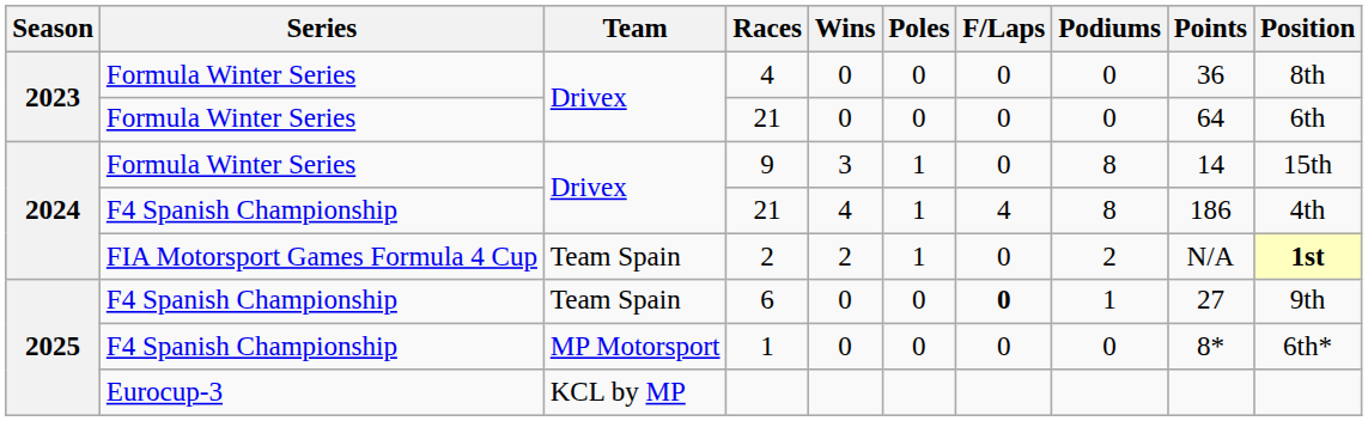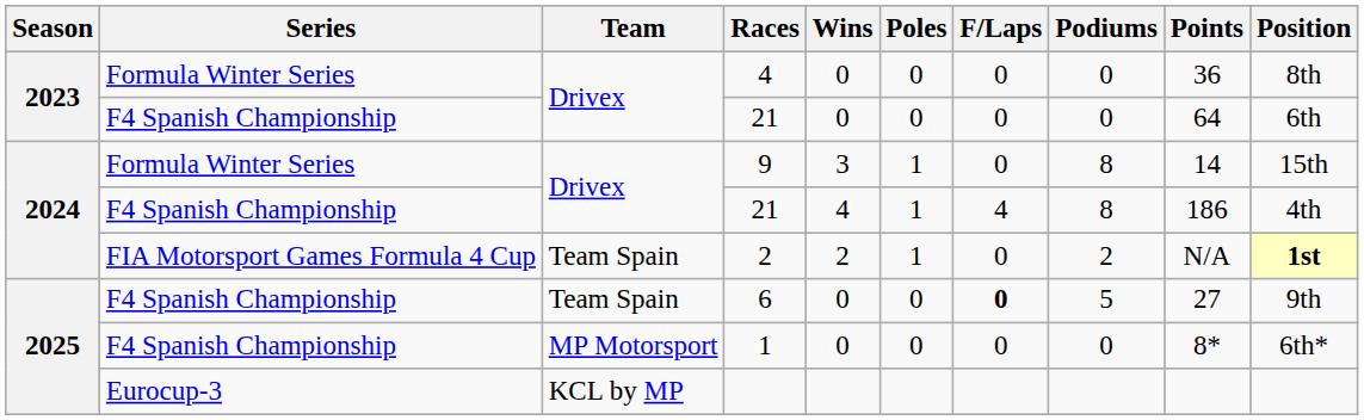 <table class="wikitable" style="font-size: 90%; text-align:center">
 <tr>
 <th>Season</th>
 <th>Series</th>
 <th>Team</th>
 <th>Races</th>
 <th>Wins</th>
 <th>Poles</th>
 <th>F/Laps</th>
 <th>Podiums</th>
 <th>Points</th>
 <th>Position</th>
 </tr>
 <tr>
 <th rowspan="2">2023</th>
 <td align=left><a href='#'>Formula Winter Series</a></td>
 <td rowspan="2" align=left><a href='#'>Drivex</a></td>
 <td>4</td>
 <td>0</td>
 <td>0</td>
 <td>0</td>
 <td>0</td>
 <td>36</td>
 <td>8th</td>
 </tr>
 <tr>
-<td align=left><a href='#'>Formula Winter Series</a></td>
+<td align=left><a href='#'>F4 Spanish Championship</a></td>
 <td>21</td>
 <td>0</td>
 <td>0</td>
 <td>0</td>
 <td>0</td>
 <td>64</td>
 <td>6th</td>
 </tr>
 <tr>
 <th rowspan="3">2024</th>
 <td align=left><a href='#'>Formula Winter Series</a></td>
 <td rowspan="2" align=left><a href='#'>Drivex</a></td>
 <td>9</td>
 <td>3</td>
 <td>1</td>
 <td>0</td>
 <td>8</td>
 <td>14</td>
 <td>15th</td>
 </tr>
 <tr>
 <td align=left><a href='#'>F4 Spanish Championship</a></td>
 <td>21</td>
 <td>4</td>
 <td>1</td>
 <td>4</td>
 <td>8</td>
 <td>186</td>
 <td>4th</td>
 </tr>
 <tr>
 <td align=left nowrap><a href='#'>FIA Motorsport Games Formula 4 Cup</a></td>
 <td align=left nowrap>Team Spain</td>
 <td>2</td>
 <td>2</td>
 <td>1</td>
 <td>0</td>
 <td>2</td>
 <td>N/A</td>
 <td style="background:#FFFFBF;"><strong>1st</strong></td>
 </tr>
 <tr>
 <th rowspan="3">2025</th>
 <td align=left><a href='#'>F4 Spanish Championship</a></td>
 <td align=left nowrap>Team Spain</td>
 <td>6</td>
 <td>0</td>
 <td>0</td>
 <td><strong>0</strong></td>
-<td>1</td>
+<td>5</td>
 <td>27</td>
 <td>9th</td>
 </tr>
 <tr>
 <td align="left"><a href='#'>F4 Spanish Championship</a></td>
 <td align="left"><a href='#'>MP Motorsport</a></td>
 <td>1</td>
 <td>0</td>
 <td>0</td>
 <td>0</td>
 <td>0</td>
 <td>8*</td>
 <td>6th*</td>
 </tr>
 <tr>
 <td align=left><a href='#'>Eurocup-3</a></td>
 <td align=left>KCL by <a href='#'>MP</a></td>
 <td></td>
 <td></td>
 <td></td>
 <td></td>
 <td></td>
 <td></td>
 <td></td>
 </tr>
 </table>
